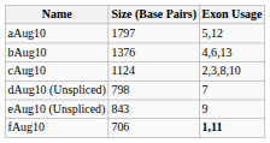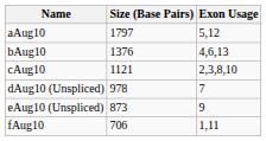 <table class="wikitable">
 <tr>
 <th>Name</th>
 <th>Size (Base Pairs)</th>
 <th>Exon Usage</th>
 </tr>
 <tr>
 <td>aAug10</td>
 <td>1797</td>
 <td>5,12</td>
 </tr>
 <tr>
 <td>bAug10</td>
 <td>1376</td>
 <td>4,6,13</td>
 </tr>
 <tr>
 <td>cAug10</td>
-<td>1124</td>
+<td>1121</td>
 <td>2,3,8,10</td>
 </tr>
 <tr>
 <td>dAug10 (Unspliced)</td>
-<td>798</td>
+<td>978</td>
 <td>7</td>
 </tr>
 <tr>
 <td>eAug10 (Unspliced)</td>
-<td>843</td>
+<td>873</td>
 <td>9</td>
 </tr>
 <tr>
 <td>fAug10</td>
 <td>706</td>
-<td><strong>1,11</strong></td>
+<td>1,11</td>
 </tr>
 </table>
